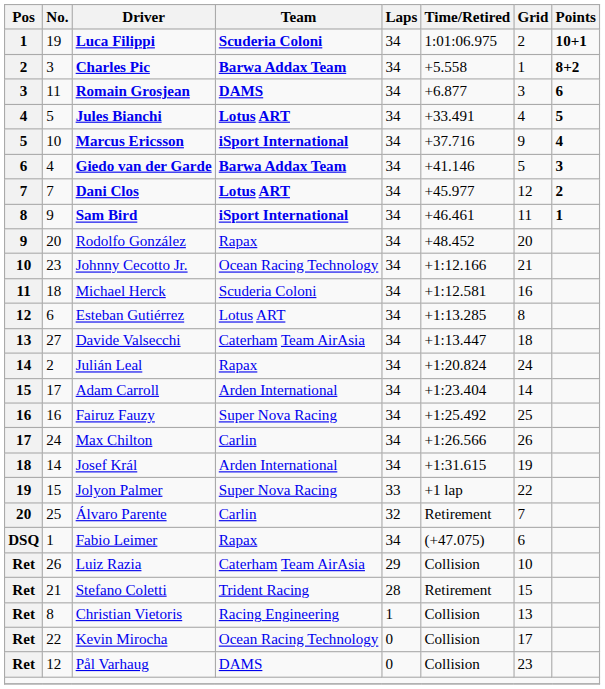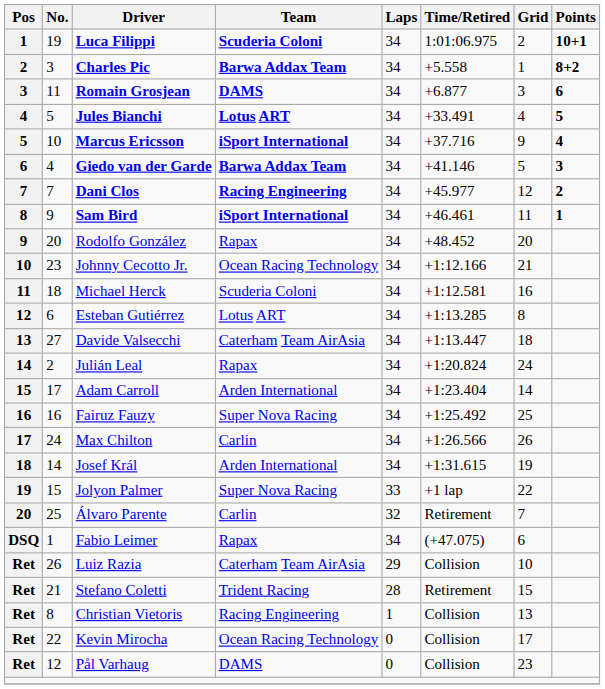 <table class="wikitable" style="font-size:85%">
 <tr>
 <th>Pos</th>
 <th>No.</th>
 <th>Driver</th>
 <th>Team</th>
 <th>Laps</th>
 <th>Time/Retired</th>
 <th>Grid</th>
 <th>Points</th>
 </tr>
 <tr>
 <th>1</th>
 <td>19</td>
 <td> <strong><a href='#'>Luca Filippi</a></strong></td>
 <td><strong><a href='#'>Scuderia Coloni</a></strong></td>
 <td>34</td>
 <td>1:01:06.975</td>
 <td>2</td>
 <td><strong>10+1</strong></td>
 </tr>
 <tr>
 <th>2</th>
 <td>3</td>
 <td> <strong><a href='#'>Charles Pic</a></strong></td>
 <td><strong><a href='#'>Barwa Addax Team</a></strong></td>
 <td>34</td>
 <td>+5.558</td>
 <td>1</td>
 <td><strong>8+2</strong></td>
 </tr>
 <tr>
 <th>3</th>
 <td>11</td>
 <td> <strong><a href='#'>Romain Grosjean</a></strong></td>
 <td><strong><a href='#'>DAMS</a></strong></td>
 <td>34</td>
 <td>+6.877</td>
 <td>3</td>
 <td><strong>6</strong></td>
 </tr>
 <tr>
 <th>4</th>
 <td>5</td>
 <td> <strong><a href='#'>Jules Bianchi</a></strong></td>
 <td><strong><a href='#'>Lotus</a> <a href='#'>ART</a></strong></td>
 <td>34</td>
 <td>+33.491</td>
 <td>4</td>
 <td><strong>5</strong></td>
 </tr>
 <tr>
 <th>5</th>
 <td>10</td>
 <td> <strong><a href='#'>Marcus Ericsson</a></strong></td>
 <td><strong><a href='#'>iSport International</a></strong></td>
 <td>34</td>
 <td>+37.716</td>
 <td>9</td>
 <td><strong>4</strong></td>
 </tr>
 <tr>
 <th>6</th>
 <td>4</td>
 <td> <strong><a href='#'>Giedo van der Garde</a></strong></td>
 <td><strong><a href='#'>Barwa Addax Team</a></strong></td>
 <td>34</td>
 <td>+41.146</td>
 <td>5</td>
 <td><strong>3</strong></td>
 </tr>
 <tr>
 <th>7</th>
 <td>7</td>
 <td> <strong><a href='#'>Dani Clos</a></strong></td>
-<td><strong><a href='#'>Lotus</a> <a href='#'>ART</a></strong></td>
+<td><strong><a href='#'>Racing Engineering</a></strong></td>
 <td>34</td>
 <td>+45.977</td>
 <td>12</td>
 <td><strong>2</strong></td>
 </tr>
 <tr>
 <th>8</th>
 <td>9</td>
 <td> <strong><a href='#'>Sam Bird</a></strong></td>
 <td><strong><a href='#'>iSport International</a></strong></td>
 <td>34</td>
 <td>+46.461</td>
 <td>11</td>
 <td><strong>1</strong></td>
 </tr>
 <tr>
 <th>9</th>
 <td>20</td>
 <td> <a href='#'>Rodolfo González</a></td>
 <td><a href='#'>Rapax</a></td>
 <td>34</td>
 <td>+48.452</td>
 <td>20</td>
 <td></td>
 </tr>
 <tr>
 <th>10</th>
 <td>23</td>
 <td> <a href='#'>Johnny Cecotto Jr.</a></td>
 <td><a href='#'>Ocean Racing Technology</a></td>
 <td>34</td>
 <td>+1:12.166</td>
 <td>21</td>
 <td></td>
 </tr>
 <tr>
 <th>11</th>
 <td>18</td>
 <td> <a href='#'>Michael Herck</a></td>
 <td><a href='#'>Scuderia Coloni</a></td>
 <td>34</td>
 <td>+1:12.581</td>
 <td>16</td>
 <td></td>
 </tr>
 <tr>
 <th>12</th>
 <td>6</td>
 <td> <a href='#'>Esteban Gutiérrez</a></td>
 <td><a href='#'>Lotus</a> <a href='#'>ART</a></td>
 <td>34</td>
 <td>+1:13.285</td>
 <td>8</td>
 <td></td>
 </tr>
 <tr>
 <th>13</th>
 <td>27</td>
 <td> <a href='#'>Davide Valsecchi</a></td>
 <td><a href='#'>Caterham</a> <a href='#'>Team AirAsia</a></td>
 <td>34</td>
 <td>+1:13.447</td>
 <td>18</td>
 <td></td>
 </tr>
 <tr>
 <th>14</th>
 <td>2</td>
 <td> <a href='#'>Julián Leal</a></td>
 <td><a href='#'>Rapax</a></td>
 <td>34</td>
 <td>+1:20.824</td>
 <td>24</td>
 <td></td>
 </tr>
 <tr>
 <th>15</th>
 <td>17</td>
 <td> <a href='#'>Adam Carroll</a></td>
 <td><a href='#'>Arden International</a></td>
 <td>34</td>
 <td>+1:23.404</td>
 <td>14</td>
 <td></td>
 </tr>
 <tr>
 <th>16</th>
 <td>16</td>
 <td> <a href='#'>Fairuz Fauzy</a></td>
 <td><a href='#'>Super Nova Racing</a></td>
 <td>34</td>
 <td>+1:25.492</td>
 <td>25</td>
 <td></td>
 </tr>
 <tr>
 <th>17</th>
 <td>24</td>
 <td> <a href='#'>Max Chilton</a></td>
 <td><a href='#'>Carlin</a></td>
 <td>34</td>
 <td>+1:26.566</td>
 <td>26</td>
 <td></td>
 </tr>
 <tr>
 <th>18</th>
 <td>14</td>
 <td> <a href='#'>Josef Král</a></td>
 <td><a href='#'>Arden International</a></td>
 <td>34</td>
 <td>+1:31.615</td>
 <td>19</td>
 <td></td>
 </tr>
 <tr>
 <th>19</th>
 <td>15</td>
 <td> <a href='#'>Jolyon Palmer</a></td>
 <td><a href='#'>Super Nova Racing</a></td>
 <td>33</td>
 <td>+1 lap</td>
 <td>22</td>
 <td></td>
 </tr>
 <tr>
 <th>20</th>
 <td>25</td>
 <td> <a href='#'>Álvaro Parente</a></td>
 <td><a href='#'>Carlin</a></td>
 <td>32</td>
 <td>Retirement</td>
 <td>7</td>
 <td></td>
 </tr>
 <tr>
 <th>DSQ</th>
 <td>1</td>
 <td> <a href='#'>Fabio Leimer</a></td>
 <td><a href='#'>Rapax</a></td>
 <td>34</td>
 <td>(+47.075)</td>
 <td>6</td>
 <td></td>
 </tr>
 <tr>
 <th>Ret</th>
 <td>26</td>
 <td> <a href='#'>Luiz Razia</a></td>
 <td><a href='#'>Caterham</a> <a href='#'>Team AirAsia</a></td>
 <td>29</td>
 <td>Collision</td>
 <td>10</td>
 <td></td>
 </tr>
 <tr>
 <th>Ret</th>
 <td>21</td>
 <td> <a href='#'>Stefano Coletti</a></td>
 <td><a href='#'>Trident Racing</a></td>
 <td>28</td>
 <td>Retirement</td>
 <td>15</td>
 <td></td>
 </tr>
 <tr>
 <th>Ret</th>
 <td>8</td>
 <td> <a href='#'>Christian Vietoris</a></td>
 <td><a href='#'>Racing Engineering</a></td>
 <td>1</td>
 <td>Collision</td>
 <td>13</td>
 <td></td>
 </tr>
 <tr>
 <th>Ret</th>
 <td>22</td>
 <td> <a href='#'>Kevin Mirocha</a></td>
 <td><a href='#'>Ocean Racing Technology</a></td>
 <td>0</td>
 <td>Collision</td>
 <td>17</td>
 <td></td>
 </tr>
 <tr>
 <th>Ret</th>
 <td>12</td>
 <td> <a href='#'>Pål Varhaug</a></td>
 <td><a href='#'>DAMS</a></td>
 <td>0</td>
 <td>Collision</td>
 <td>23</td>
 <td></td>
 </tr>
 <tr>
 <td colspan=8></td>
 </tr>
 <tr>
 </tr>
 </table>
